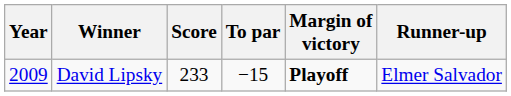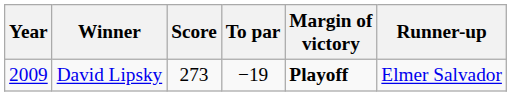 <table class=wikitable style="font-size:95%">
 <tr>
 <th>Year</th>
 <th>Winner</th>
 <th>Score</th>
 <th>To par</th>
 <th>Margin of<br>victory</th>
 <th>Runner-up</th>
 </tr>
 <tr>
 <td><a href='#'>2009</a></td>
 <td> <a href='#'>David Lipsky</a></td>
-<td align=center>233</td>
-<td align=center>−15</td>
+<td align=center>273</td>
+<td align=center>−19</td>
 <td><strong>Playoff</strong></td>
 <td> <a href='#'>Elmer Salvador</a></td>
 </tr>
 </table>
